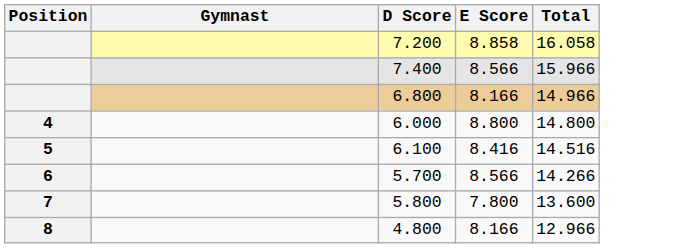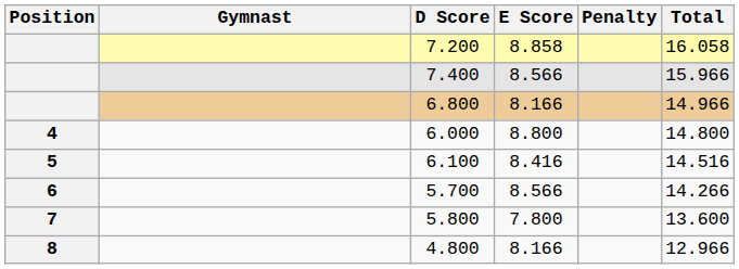 <table class="wikitable sortable" style="text-align:center; font-size:95%">
 <tr>
 <th scope=col>Position</th>
 <th scope=col width="210">Gymnast</th>
 <th scope=col>D Score</th>
 <th scope=col>E Score</th>
+<th scope=col>Penalty</th>
 <th scope=col>Total</th>
 </tr>
 <tr bgcolor=fffcaf>
 <th scope=row></th>
 <td align="left"></td>
 <td>7.200</td>
 <td>8.858</td>
+<td></td>
 <td>16.058</td>
 </tr>
 <tr bgcolor=e5e5e5>
 <th scope=row></th>
 <td align="left"></td>
 <td>7.400</td>
 <td>8.566</td>
+<td></td>
 <td>15.966</td>
 </tr>
 <tr bgcolor=eecc99>
 <th scope=row></th>
 <td align="left"></td>
 <td>6.800</td>
 <td>8.166</td>
+<td></td>
 <td>14.966</td>
 </tr>
 <tr>
 <th scope=row>4</th>
 <td align="left"></td>
 <td>6.000</td>
 <td>8.800</td>
+<td></td>
 <td>14.800</td>
 </tr>
 <tr>
 <th scope=row>5</th>
 <td align="left"></td>
 <td>6.100</td>
 <td>8.416</td>
+<td></td>
 <td>14.516</td>
 </tr>
 <tr>
 <th scope=row>6</th>
 <td align="left"></td>
 <td>5.700</td>
 <td>8.566</td>
+<td></td>
 <td>14.266</td>
 </tr>
 <tr>
 <th scope=row>7</th>
 <td align="left"></td>
 <td>5.800</td>
 <td>7.800</td>
+<td></td>
 <td>13.600</td>
 </tr>
 <tr>
 <th scope=row>8</th>
 <td align="left"></td>
 <td>4.800</td>
 <td>8.166</td>
+<td></td>
 <td>12.966</td>
 </tr>
 </table>
